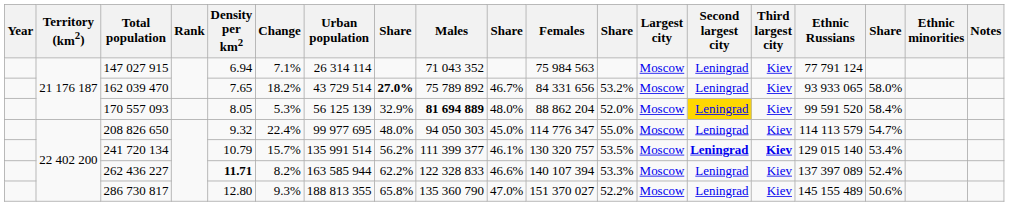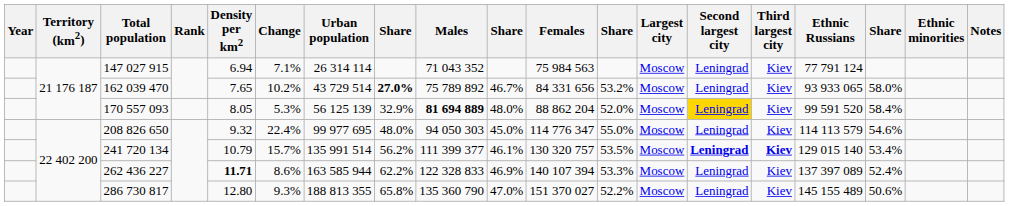 <table class="sortable wikitable" style="margin: auto;">
 <tr>
 <th>Year</th>
 <th>Territory<br>(<strong>km<sup>2</sup></strong>)</th>
 <th>Total<br>population</th>
 <th>Rank</th>
 <th>Density<br>per km<sup>2</sup></th>
 <th>Change</th>
 <th>Urban<br>population</th>
 <th>Share</th>
 <th>Males</th>
 <th>Share</th>
 <th>Females</th>
 <th>Share</th>
 <th>Largest city</th>
 <th>Second<br>largest city</th>
 <th>Third<br>largest city</th>
 <th>Ethnic<br>Russians</th>
 <th>Share</th>
 <th>Ethnic<br>minorities</th>
 <th>Notes</th>
 </tr>
 <tr align="right">
 <td></td>
 <td rowspan="3">21 176 187</td>
 <td>147 027 915</td>
 <td rowspan="2"></td>
 <td> 6.94</td>
 <td> 7.1%</td>
 <td>26 314 114</td>
 <td></td>
 <td>71 043 352</td>
 <td></td>
 <td>75 984 563</td>
 <td></td>
 <td> <a href='#'>Moscow</a><br></td>
 <td> <a href='#'>Leningrad</a><br></td>
 <td><a href='#'>Kiev</a><br></td>
 <td>77 791 124</td>
 <td></td>
 <td></td>
 <td align="left"></td>
 </tr>
 <tr align="right">
 <td></td>
 <td>162 039 470</td>
 <td> 7.65</td>
-<td> 18.2%</td>
+<td> 10.2%</td>
 <td>43 729 514</td>
 <td><strong> 27.0%</strong></td>
 <td>75 789 892</td>
 <td> 46.7%</td>
 <td>84 331 656</td>
 <td> 53.2%</td>
 <td> <a href='#'>Moscow</a><br></td>
 <td> <a href='#'>Leningrad</a><br></td>
 <td><a href='#'>Kiev</a><br></td>
 <td>93 933 065</td>
 <td> 58.0%</td>
 <td></td>
 <td align="left"></td>
 </tr>
 <tr align="right">
 <td></td>
 <td>170 557 093</td>
 <td></td>
 <td> 8.05</td>
 <td> 5.3%</td>
 <td>56 125 139</td>
 <td> 32.9%</td>
 <td><strong>81 694 889</strong></td>
 <td> 48.0%</td>
 <td>88 862 204</td>
 <td> 52.0%</td>
 <td> <a href='#'>Moscow</a><br></td>
 <td style="background: gold;"> <a href='#'>Leningrad</a><br></td>
 <td><a href='#'>Kiev</a><br></td>
 <td>99 591 520</td>
 <td> 58.4%</td>
 <td></td>
 <td align="left"></td>
 </tr>
 <tr align="right">
 <td></td>
 <td rowspan="4">22 402 200</td>
 <td>208 826 650</td>
 <td rowspan="4"></td>
 <td> 9.32</td>
 <td> 22.4%</td>
 <td>99 977 695</td>
 <td> 48.0%</td>
 <td>94 050 303</td>
 <td> 45.0%</td>
 <td>114 776 347</td>
 <td> 55.0%</td>
 <td> <a href='#'>Moscow</a><br></td>
 <td> <a href='#'>Leningrad</a><br></td>
 <td><a href='#'>Kiev</a><br></td>
 <td>114 113 579</td>
-<td> 54.7%</td>
+<td> 54.6%</td>
 <td></td>
 <td align="left"></td>
 </tr>
 <tr align="right">
 <td></td>
 <td>241 720 134</td>
 <td> 10.79</td>
 <td> 15.7%</td>
 <td>135 991 514</td>
 <td> 56.2%</td>
 <td>111 399 377</td>
 <td> 46.1%</td>
 <td>130 320 757</td>
 <td> 53.5%</td>
 <td> <a href='#'>Moscow</a><br></td>
 <td><strong> <a href='#'>Leningrad</a><br></strong></td>
 <td><strong> <a href='#'>Kiev</a><br></strong></td>
 <td>129 015 140</td>
 <td> 53.4%</td>
 <td></td>
 <td align="left"></td>
 </tr>
 <tr align="right">
 <td></td>
 <td>262 436 227</td>
 <td><strong> 11.71</strong></td>
-<td> 8.2%</td>
+<td> 8.6%</td>
 <td>163 585 944</td>
 <td> 62.2%</td>
 <td>122 328 833</td>
-<td> 46.6%</td>
+<td> 46.9%</td>
 <td>140 107 394</td>
 <td> 53.3%</td>
 <td> <a href='#'>Moscow</a><br></td>
 <td> <a href='#'>Leningrad</a><br></td>
 <td> <a href='#'>Kiev</a><br></td>
 <td>137 397 089</td>
 <td> 52.4%</td>
 <td></td>
 <td align="left"></td>
 </tr>
 <tr align="right">
 <td></td>
 <td>286 730 817</td>
 <td> 12.80</td>
 <td> 9.3%</td>
 <td>188 813 355</td>
 <td> 65.8%</td>
 <td>135 360 790</td>
 <td> 47.0%</td>
 <td>151 370 027</td>
 <td> 52.2%</td>
 <td> <a href='#'>Moscow</a><br></td>
 <td> <a href='#'>Leningrad</a><br></td>
 <td> <a href='#'>Kiev</a><br></td>
 <td>145 155 489</td>
 <td> 50.6%</td>
 <td></td>
 <td align="left"></td>
 </tr>
 </table>
